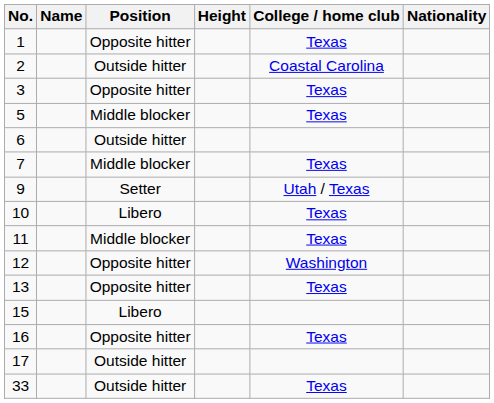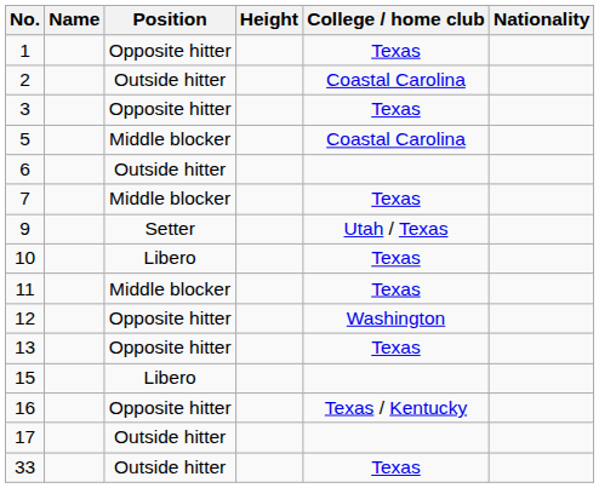 <table class="wikitable sortable" style="font-size:100%; text-align:center;">
 <tr>
 <th>No.</th>
 <th>Name</th>
 <th>Position</th>
 <th>Height</th>
 <th>College / home club</th>
 <th>Nationality</th>
 </tr>
 <tr>
 <td>1</td>
 <td></td>
 <td>Opposite hitter</td>
 <td></td>
 <td><a href='#'>Texas</a></td>
 <td></td>
 </tr>
 <tr>
 <td>2</td>
 <td></td>
 <td>Outside hitter</td>
 <td></td>
 <td><a href='#'>Coastal Carolina</a></td>
 <td></td>
 </tr>
 <tr>
 <td>3</td>
 <td></td>
 <td>Opposite hitter</td>
 <td></td>
 <td><a href='#'>Texas</a></td>
 <td></td>
 </tr>
 <tr>
 <td>5</td>
 <td></td>
 <td>Middle blocker</td>
 <td></td>
-<td><a href='#'>Texas</a></td>
+<td><a href='#'>Coastal Carolina</a></td>
 <td></td>
 </tr>
 <tr>
 <td>6</td>
 <td></td>
 <td>Outside hitter</td>
 <td></td>
 <td></td>
 <td></td>
 </tr>
 <tr>
 <td>7</td>
 <td></td>
 <td>Middle blocker</td>
 <td></td>
 <td><a href='#'>Texas</a></td>
 <td></td>
 </tr>
 <tr>
 <td>9</td>
 <td></td>
 <td>Setter</td>
 <td></td>
 <td><a href='#'>Utah</a> / <a href='#'>Texas</a></td>
 <td></td>
 </tr>
 <tr>
 <td>10</td>
 <td></td>
 <td>Libero</td>
 <td></td>
 <td><a href='#'>Texas</a></td>
 <td></td>
 </tr>
 <tr>
 <td>11</td>
 <td></td>
 <td>Middle blocker</td>
 <td></td>
 <td><a href='#'>Texas</a></td>
 <td></td>
 </tr>
 <tr>
 <td>12</td>
 <td></td>
 <td>Opposite hitter</td>
 <td></td>
 <td><a href='#'>Washington</a></td>
 <td></td>
 </tr>
 <tr>
 <td>13</td>
 <td></td>
 <td>Opposite hitter</td>
 <td></td>
 <td><a href='#'>Texas</a></td>
 <td></td>
 </tr>
 <tr>
 <td>15</td>
 <td></td>
 <td>Libero</td>
 <td></td>
 <td></td>
 <td></td>
 </tr>
 <tr>
 <td>16</td>
 <td></td>
 <td>Opposite hitter</td>
 <td></td>
-<td><a href='#'>Texas</a></td>
+<td><a href='#'>Texas</a> / <a href='#'>Kentucky</a></td>
 <td></td>
 </tr>
 <tr>
 <td>17</td>
 <td></td>
 <td>Outside hitter</td>
 <td></td>
 <td></td>
 <td></td>
 </tr>
 <tr>
 <td>33</td>
 <td></td>
 <td>Outside hitter</td>
 <td></td>
 <td><a href='#'>Texas</a></td>
 <td></td>
 </tr>
 </table>
